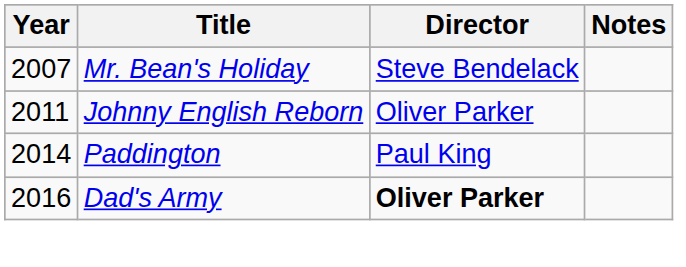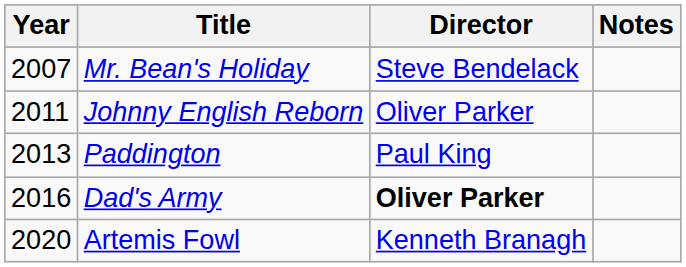 <table class="wikitable plainrowheaders">
 <tr>
 <th>Year</th>
 <th>Title</th>
 <th>Director</th>
 <th>Notes</th>
 </tr>
 <tr>
 <td>2007</td>
 <td><em><a href='#'>Mr. Bean's Holiday</a></em></td>
 <td><a href='#'>Steve Bendelack</a></td>
 <td></td>
 </tr>
 <tr>
 <td>2011</td>
 <td><em><a href='#'>Johnny English Reborn</a></em></td>
 <td><a href='#'>Oliver Parker</a></td>
 <td></td>
 </tr>
 <tr>
-<td>2014</td>
+<td>2013</td>
 <td><em><a href='#'>Paddington</a></em></td>
 <td><a href='#'>Paul King</a></td>
 <td></td>
 </tr>
 <tr>
 <td>2016</td>
 <td><em><a href='#'>Dad's Army</a></em></td>
 <td><strong>Oliver Parker</strong></td>
 <td></td>
 </tr>
+<tr>
+<td>2020</td>
+<td><a href='#'>Artemis Fowl</a></td>
+<td><a href='#'>Kenneth Branagh</a></td>
+<td></td>
+</tr>
 </table>
